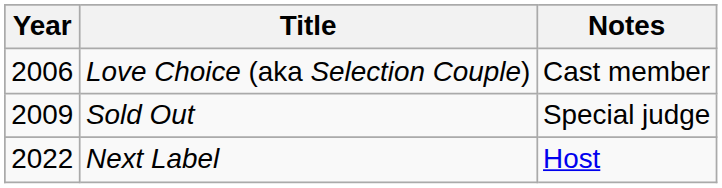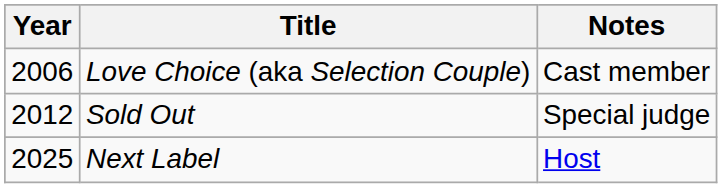 <table class="wikitable sortable">
 <tr>
 <th>Year</th>
 <th>Title</th>
 <th>Notes</th>
 </tr>
 <tr>
 <td>2006</td>
 <td><em>Love Choice</em> (aka <em>Selection Couple</em>)</td>
 <td>Cast member</td>
 </tr>
 <tr>
-<td>2009</td>
+<td>2012</td>
 <td><em>Sold Out</em></td>
 <td>Special judge</td>
 </tr>
 <tr>
-<td>2022</td>
+<td>2025</td>
 <td><em>Next Label</em></td>
 <td><a href='#'>Host</a></td>
 </tr>
 </table>
